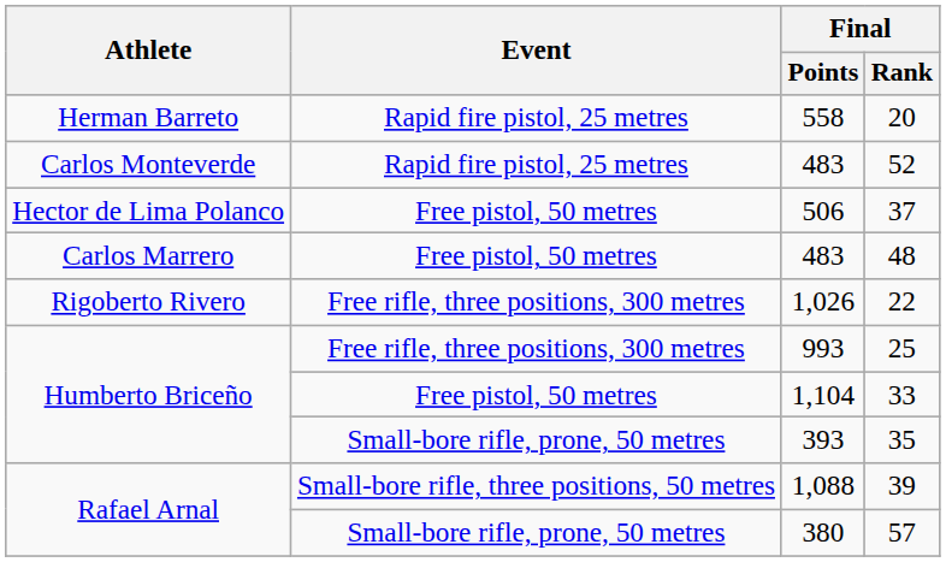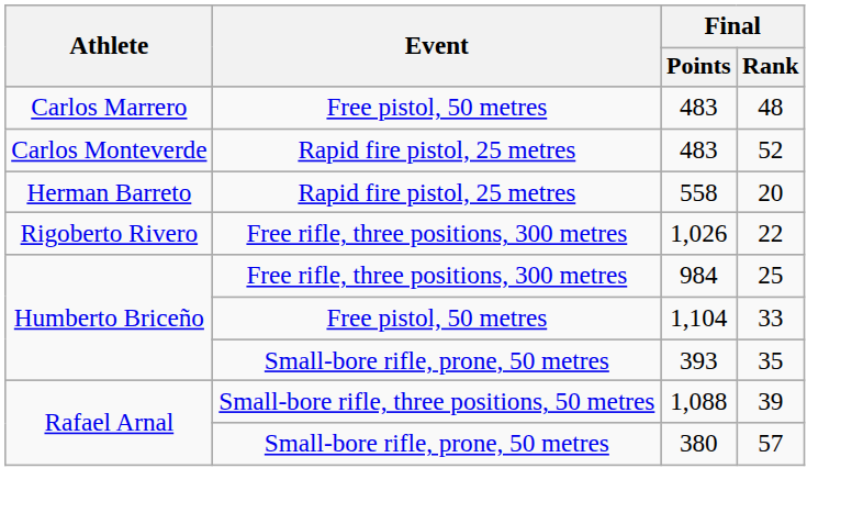 <table class="wikitable" border="1" style="font-size:90%">
 <tr>
 <th rowspan="2">Athlete</th>
 <th rowspan="2">Event</th>
 <th colspan=2>Final</th>
 </tr>
 <tr style="font-size:95%">
 <th>Points</th>
 <th>Rank</th>
 </tr>
 <tr align=center>
-<td aling=left><a href='#'>Herman Barreto</a></td>
-<td aling=left><a href='#'>Rapid fire pistol, 25 metres</a></td>
-<td>558</td>
-<td>20</td>
+<td aling=left><a href='#'>Carlos Marrero</a></td>
+<td aling=left><a href='#'>Free pistol, 50 metres</a></td>
+<td>483</td>
+<td>48</td>
 </tr>
 <tr align=center>
 <td aling=left><a href='#'>Carlos Monteverde</a></td>
 <td aling=left><a href='#'>Rapid fire pistol, 25 metres</a></td>
 <td>483</td>
 <td>52</td>
 </tr>
 <tr align=center>
-<td aling=left><a href='#'>Hector de Lima Polanco</a></td>
-<td aling=left><a href='#'>Free pistol, 50 metres</a></td>
-<td>506</td>
-<td>37</td>
-</tr>
-<tr align=center>
-<td aling=left><a href='#'>Carlos Marrero</a></td>
-<td aling=left><a href='#'>Free pistol, 50 metres</a></td>
-<td>483</td>
-<td>48</td>
+<td aling=left><a href='#'>Herman Barreto</a></td>
+<td aling=left><a href='#'>Rapid fire pistol, 25 metres</a></td>
+<td>558</td>
+<td>20</td>
 </tr>
 <tr align=center>
 <td aling=left><a href='#'>Rigoberto Rivero</a></td>
 <td aling=left><a href='#'>Free rifle, three positions, 300 metres</a></td>
 <td>1,026</td>
 <td>22</td>
 </tr>
 <tr align=center>
 <td rowspan=3><a href='#'>Humberto Briceño</a></td>
 <td aling=left><a href='#'>Free rifle, three positions, 300 metres</a></td>
-<td>993</td>
+<td>984</td>
 <td>25</td>
 </tr>
 <tr align=center>
 <td aling=left><a href='#'>Free pistol, 50 metres</a></td>
 <td>1,104</td>
 <td>33</td>
 </tr>
 <tr align=center>
 <td aling=left><a href='#'>Small-bore rifle, prone, 50 metres</a></td>
 <td>393</td>
 <td>35</td>
 </tr>
 <tr align=center>
 <td rowspan=2><a href='#'>Rafael Arnal</a></td>
 <td aling=left><a href='#'>Small-bore rifle, three positions, 50 metres</a></td>
 <td>1,088</td>
 <td>39</td>
 </tr>
 <tr align=center>
 <td aling=left><a href='#'>Small-bore rifle, prone, 50 metres</a></td>
 <td>380</td>
 <td>57</td>
 </tr>
 </table>
